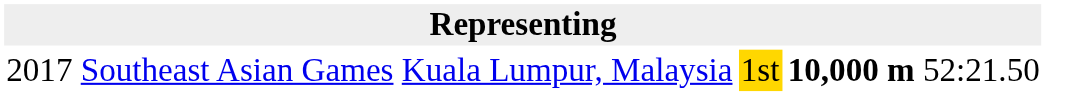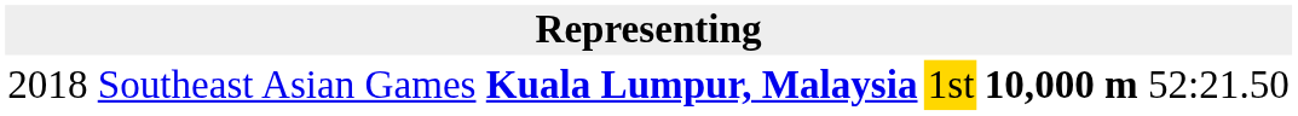 <table>
 <tr>
 <th bgcolor="#eeeeee" colspan="6">Representing </th>
 </tr>
 <tr>
-<td>2017</td>
+<td>2018</td>
 <td><a href='#'>Southeast Asian Games</a></td>
-<td><a href='#'>Kuala Lumpur, Malaysia</a></td>
+<td><strong><a href='#'>Kuala Lumpur, Malaysia</a></strong></td>
 <td bgcolor=Gold>1st</td>
 <td><strong>10,000 m</strong></td>
 <td>52:21.50</td>
 </tr>
 <tr>
 </tr>
 </table>
